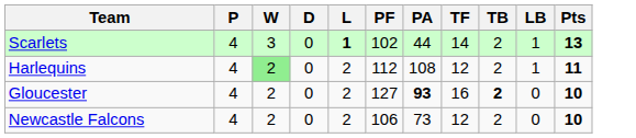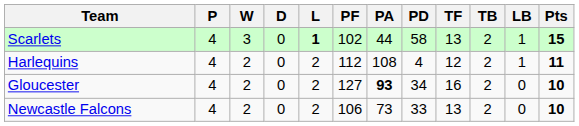 <table class="wikitable" style="text-align: center;">
 <tr>
 <th width="200">Team</th>
 <th width="30">P</th>
 <th width="30">W</th>
 <th width="30">D</th>
 <th width="30">L</th>
 <th width="30">PF</th>
 <th width="30">PA</th>
+<th width="30">PD</th>
 <th width="30">TF</th>
 <th width="30">TB</th>
 <th width="30">LB</th>
 <th width="30">Pts</th>
 </tr>
 <tr bgcolor="#ccffcc">
 <td align=left> <a href='#'>Scarlets</a></td>
 <td>4</td>
 <td>3</td>
 <td>0</td>
 <td><strong>1</strong></td>
 <td>102</td>
 <td>44</td>
-<td>14</td>
+<td>58</td>
+<td>13</td>
 <td>2</td>
 <td>1</td>
-<td><strong>13</strong></td>
+<td><strong>15</strong></td>
 </tr>
 <tr>
 <td align=left> <a href='#'>Harlequins</a></td>
 <td>4</td>
-<td style="background: lightgreen;">2</td>
+<td>2</td>
 <td>0</td>
 <td>2</td>
 <td>112</td>
 <td>108</td>
+<td>4</td>
 <td>12</td>
 <td>2</td>
 <td>1</td>
 <td><strong>11</strong></td>
 </tr>
 <tr>
 <td align=left> <a href='#'>Gloucester</a></td>
 <td>4</td>
 <td>2</td>
 <td>0</td>
 <td>2</td>
 <td>127</td>
 <td><strong>93</strong></td>
+<td>34</td>
 <td>16</td>
-<td><strong>2</strong></td>
+<td>2</td>
 <td>0</td>
 <td><strong>10</strong></td>
 </tr>
 <tr>
 <td align=left> <a href='#'>Newcastle Falcons</a></td>
 <td>4</td>
 <td>2</td>
 <td>0</td>
 <td>2</td>
 <td>106</td>
 <td>73</td>
-<td>12</td>
+<td>33</td>
+<td>13</td>
 <td>2</td>
 <td>0</td>
 <td><strong>10</strong></td>
 </tr>
 </table>
